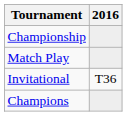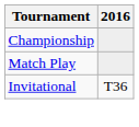 <table class="wikitable" style="text-align:center;">
 <tr>
 <th>Tournament</th>
 <th>2016</th>
 </tr>
 <tr>
 <td align="left"><a href='#'>Championship</a></td>
 <td style="background:#eeeeee;"></td>
 </tr>
 <tr>
 <td align="left"><a href='#'>Match Play</a></td>
 <td style="background:#eeeeee;"></td>
 </tr>
 <tr>
 <td align="left"><a href='#'>Invitational</a></td>
 <td>T36</td>
 </tr>
-<tr>
-<td align="left"><a href='#'>Champions</a></td>
-<td style="background:#eeeeee;"></td>
-</tr>
 </table>
